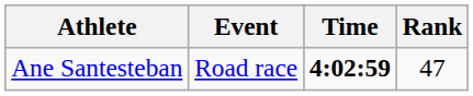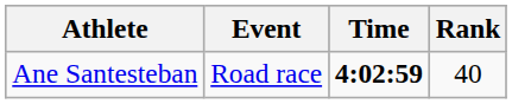 <table class="wikitable" style="font-size:90%">
 <tr>
 <th>Athlete</th>
 <th>Event</th>
 <th>Time</th>
 <th>Rank</th>
 </tr>
 <tr align=center>
 <td align=left><a href='#'>Ane Santesteban</a></td>
 <td align=left><a href='#'>Road race</a></td>
 <td><strong>4:02:59</strong></td>
-<td>47</td>
+<td>40</td>
 </tr>
 </table>
